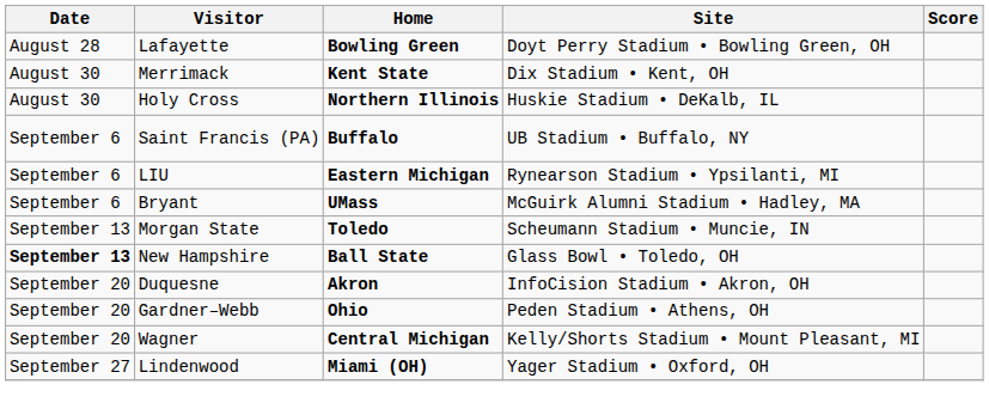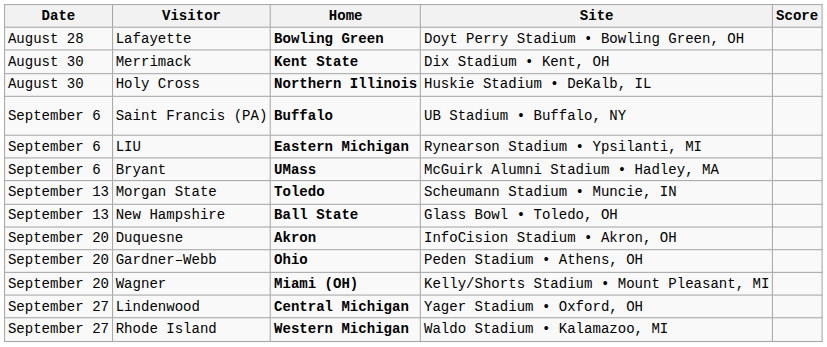 <table class="wikitable">
 <tr>
 <th>Date</th>
 <th>Visitor</th>
 <th>Home</th>
 <th>Site</th>
 <th>Score</th>
 </tr>
 <tr>
 <td>August 28</td>
 <td>Lafayette</td>
 <td><strong>Bowling Green</strong></td>
 <td>Doyt Perry Stadium • Bowling Green, OH</td>
 <td> </td>
 </tr>
 <tr>
 <td>August 30</td>
 <td>Merrimack</td>
 <td><strong>Kent State</strong></td>
 <td>Dix Stadium • Kent, OH</td>
 <td> </td>
 </tr>
 <tr>
 <td>August 30</td>
 <td>Holy Cross</td>
 <td><strong>Northern Illinois</strong></td>
 <td>Huskie Stadium • DeKalb, IL</td>
 <td> </td>
 </tr>
 <tr>
 <td>September 6</td>
 <td>Saint Francis (PA)</td>
 <td><strong>Buffalo</strong></td>
 <td>UB Stadium • Buffalo, NY</td>
 <td><br> </td>
 </tr>
 <tr>
 <td>September 6</td>
 <td>LIU</td>
 <td><strong>Eastern Michigan</strong></td>
 <td>Rynearson Stadium • Ypsilanti, MI</td>
 <td> </td>
 </tr>
 <tr>
 <td>September 6</td>
 <td>Bryant</td>
 <td><strong>UMass</strong></td>
 <td>McGuirk Alumni Stadium • Hadley, MA</td>
 <td> </td>
 </tr>
 <tr>
 <td>September 13</td>
 <td>Morgan State</td>
 <td><strong>Toledo</strong></td>
 <td>Scheumann Stadium • Muncie, IN</td>
 <td> </td>
 </tr>
 <tr>
-<td><strong>September 13</strong></td>
+<td>September 13</td>
 <td>New Hampshire</td>
 <td><strong>Ball State</strong></td>
 <td>Glass Bowl • Toledo, OH</td>
 <td> </td>
 </tr>
 <tr>
 <td>September 20</td>
 <td>Duquesne</td>
 <td><strong>Akron</strong></td>
 <td>InfoCision Stadium • Akron, OH</td>
 <td> </td>
 </tr>
 <tr>
 <td>September 20</td>
 <td>Gardner–Webb</td>
 <td><strong>Ohio</strong></td>
 <td>Peden Stadium • Athens, OH</td>
 <td> </td>
 </tr>
 <tr>
 <td>September 20</td>
 <td>Wagner</td>
-<td><strong>Central Michigan</strong></td>
+<td><strong>Miami (OH)</strong></td>
 <td>Kelly/Shorts Stadium • Mount Pleasant, MI</td>
 <td> </td>
 </tr>
 <tr>
 <td>September 27</td>
 <td>Lindenwood</td>
-<td><strong>Miami (OH)</strong></td>
+<td><strong>Central Michigan</strong></td>
 <td>Yager Stadium • Oxford, OH</td>
+<td> </td>
+</tr>
+<tr>
+<td>September 27</td>
+<td>Rhode Island</td>
+<td><strong>Western Michigan</strong></td>
+<td>Waldo Stadium • Kalamazoo, MI</td>
 <td> </td>
 </tr>
 <tr>
 </tr>
 </table>
